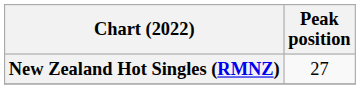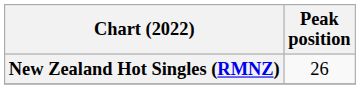 <table class="wikitable sortable plainrowheaders" style="text-align:center">
 <tr>
 <th scope="col">Chart (2022)</th>
 <th scope="col">Peak<br>position</th>
 </tr>
 <tr>
 <th scope="row">New Zealand Hot Singles (<a href='#'>RMNZ</a>)</th>
-<td>27</td>
+<td>26</td>
 </tr>
 <tr>
 </tr>
 </table>
